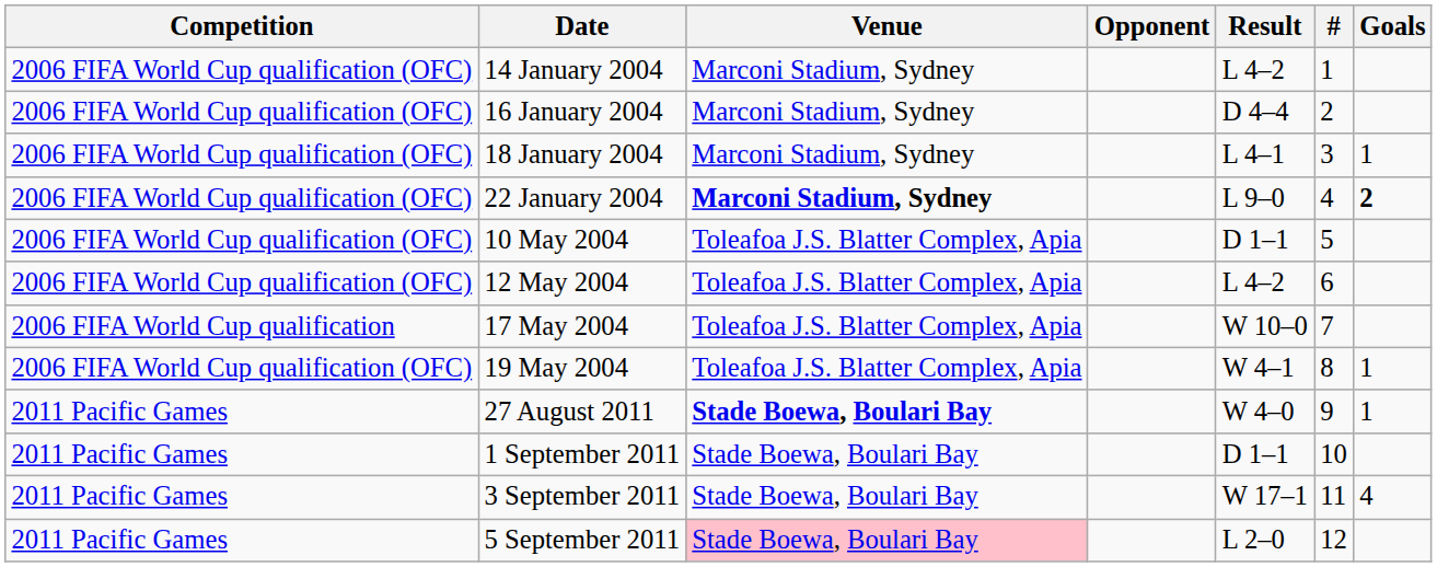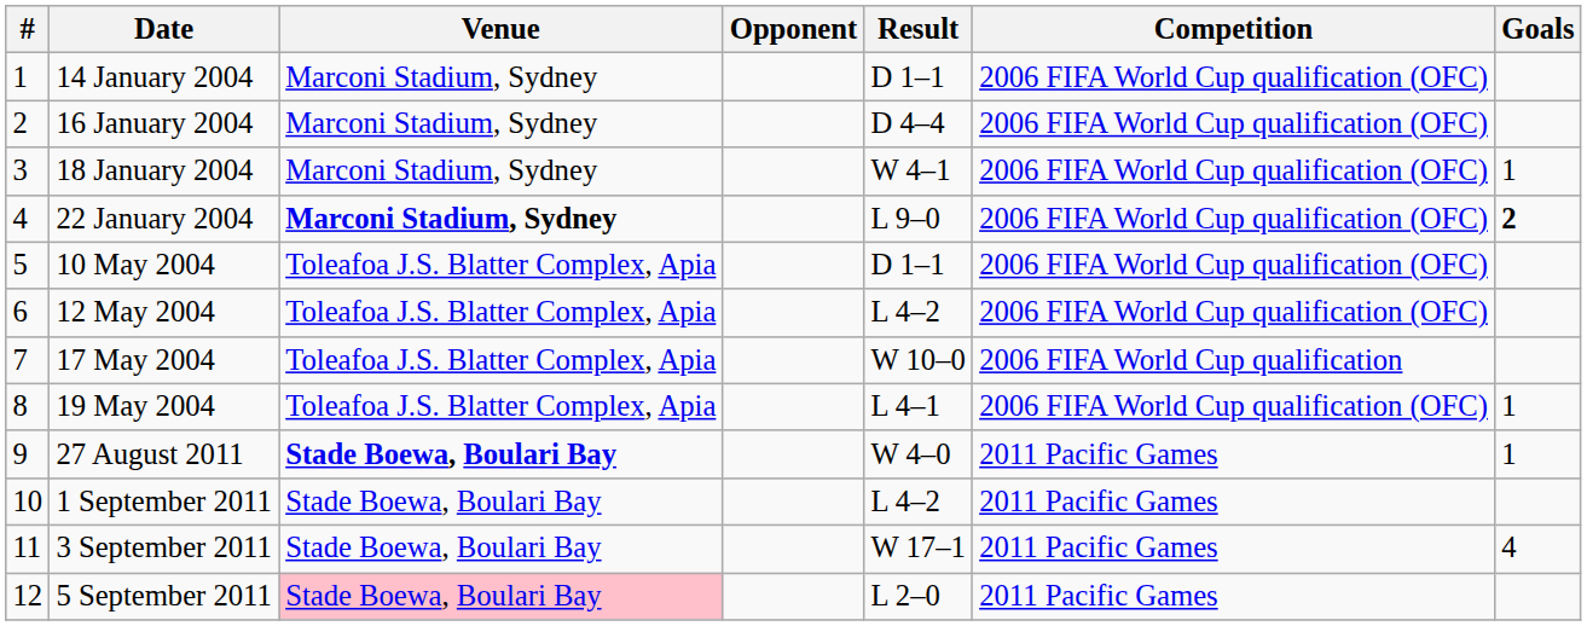 <table class="wikitable">
 <tr>
-<th>Competition</th>
+<th>#</th>
 <th>Date</th>
 <th>Venue</th>
 <th>Opponent</th>
 <th>Result</th>
-<th>#</th>
+<th>Competition</th>
 <th>Goals</th>
 </tr>
 <tr>
-<td><a href='#'>2006 FIFA World Cup qualification (OFC)</a></td>
+<td>1</td>
 <td>14 January 2004</td>
 <td><a href='#'>Marconi Stadium</a>, Sydney</td>
 <td></td>
-<td>L 4–2</td>
-<td>1</td>
+<td>D 1–1</td>
+<td><a href='#'>2006 FIFA World Cup qualification (OFC)</a></td>
 <td></td>
 </tr>
 <tr>
-<td><a href='#'>2006 FIFA World Cup qualification (OFC)</a></td>
+<td>2</td>
 <td>16 January 2004</td>
 <td><a href='#'>Marconi Stadium</a>, Sydney</td>
 <td></td>
 <td>D 4–4</td>
-<td>2</td>
+<td><a href='#'>2006 FIFA World Cup qualification (OFC)</a></td>
 <td></td>
 </tr>
 <tr>
-<td><a href='#'>2006 FIFA World Cup qualification (OFC)</a></td>
+<td>3</td>
 <td>18 January 2004</td>
 <td><a href='#'>Marconi Stadium</a>, Sydney</td>
 <td></td>
-<td>L 4–1</td>
-<td>3</td>
+<td>W 4–1</td>
+<td><a href='#'>2006 FIFA World Cup qualification (OFC)</a></td>
 <td>1</td>
 </tr>
 <tr>
-<td><a href='#'>2006 FIFA World Cup qualification (OFC)</a></td>
+<td>4</td>
 <td>22 January 2004</td>
 <td><strong><a href='#'>Marconi Stadium</a>, Sydney</strong></td>
 <td></td>
 <td>L 9–0</td>
-<td>4</td>
+<td><a href='#'>2006 FIFA World Cup qualification (OFC)</a></td>
 <td><strong>2</strong></td>
 </tr>
 <tr>
-<td><a href='#'>2006 FIFA World Cup qualification (OFC)</a></td>
+<td>5</td>
 <td>10 May 2004</td>
 <td><a href='#'>Toleafoa J.S. Blatter Complex</a>, <a href='#'>Apia</a></td>
 <td></td>
 <td>D 1–1</td>
-<td>5</td>
+<td><a href='#'>2006 FIFA World Cup qualification (OFC)</a></td>
 <td></td>
 </tr>
 <tr>
-<td><a href='#'>2006 FIFA World Cup qualification (OFC)</a></td>
+<td>6</td>
 <td>12 May 2004</td>
 <td><a href='#'>Toleafoa J.S. Blatter Complex</a>, <a href='#'>Apia</a></td>
 <td></td>
 <td>L 4–2</td>
-<td>6</td>
+<td><a href='#'>2006 FIFA World Cup qualification (OFC)</a></td>
 <td></td>
 </tr>
 <tr>
-<td><a href='#'>2006 FIFA World Cup qualification</a></td>
+<td>7</td>
 <td>17 May 2004</td>
 <td><a href='#'>Toleafoa J.S. Blatter Complex</a>, <a href='#'>Apia</a></td>
 <td></td>
 <td>W 10–0</td>
-<td>7</td>
+<td><a href='#'>2006 FIFA World Cup qualification</a></td>
 <td></td>
 </tr>
 <tr>
-<td><a href='#'>2006 FIFA World Cup qualification (OFC)</a></td>
+<td>8</td>
 <td>19 May 2004</td>
 <td><a href='#'>Toleafoa J.S. Blatter Complex</a>, <a href='#'>Apia</a></td>
 <td></td>
-<td>W 4–1</td>
-<td>8</td>
+<td>L 4–1</td>
+<td><a href='#'>2006 FIFA World Cup qualification (OFC)</a></td>
 <td>1</td>
 </tr>
 <tr>
-<td><a href='#'>2011 Pacific Games</a></td>
+<td>9</td>
 <td>27 August 2011</td>
 <td><strong><a href='#'>Stade Boewa</a>, <a href='#'>Boulari Bay</a></strong></td>
 <td></td>
 <td>W 4–0</td>
-<td>9</td>
+<td><a href='#'>2011 Pacific Games</a></td>
 <td>1</td>
 </tr>
 <tr>
-<td><a href='#'>2011 Pacific Games</a></td>
+<td>10</td>
 <td>1 September 2011</td>
 <td><a href='#'>Stade Boewa</a>, <a href='#'>Boulari Bay</a></td>
 <td></td>
-<td>D 1–1</td>
-<td>10</td>
+<td>L 4–2</td>
+<td><a href='#'>2011 Pacific Games</a></td>
 <td></td>
 </tr>
 <tr>
-<td><a href='#'>2011 Pacific Games</a></td>
+<td>11</td>
 <td>3 September 2011</td>
 <td><a href='#'>Stade Boewa</a>, <a href='#'>Boulari Bay</a></td>
 <td></td>
 <td>W 17–1</td>
-<td>11</td>
+<td><a href='#'>2011 Pacific Games</a></td>
 <td>4</td>
 </tr>
 <tr>
-<td><a href='#'>2011 Pacific Games</a></td>
+<td>12</td>
 <td>5 September 2011</td>
 <td style="background: pink;"><a href='#'>Stade Boewa</a>, <a href='#'>Boulari Bay</a></td>
 <td></td>
 <td>L 2–0</td>
-<td>12</td>
+<td><a href='#'>2011 Pacific Games</a></td>
 <td></td>
 </tr>
 </table>
